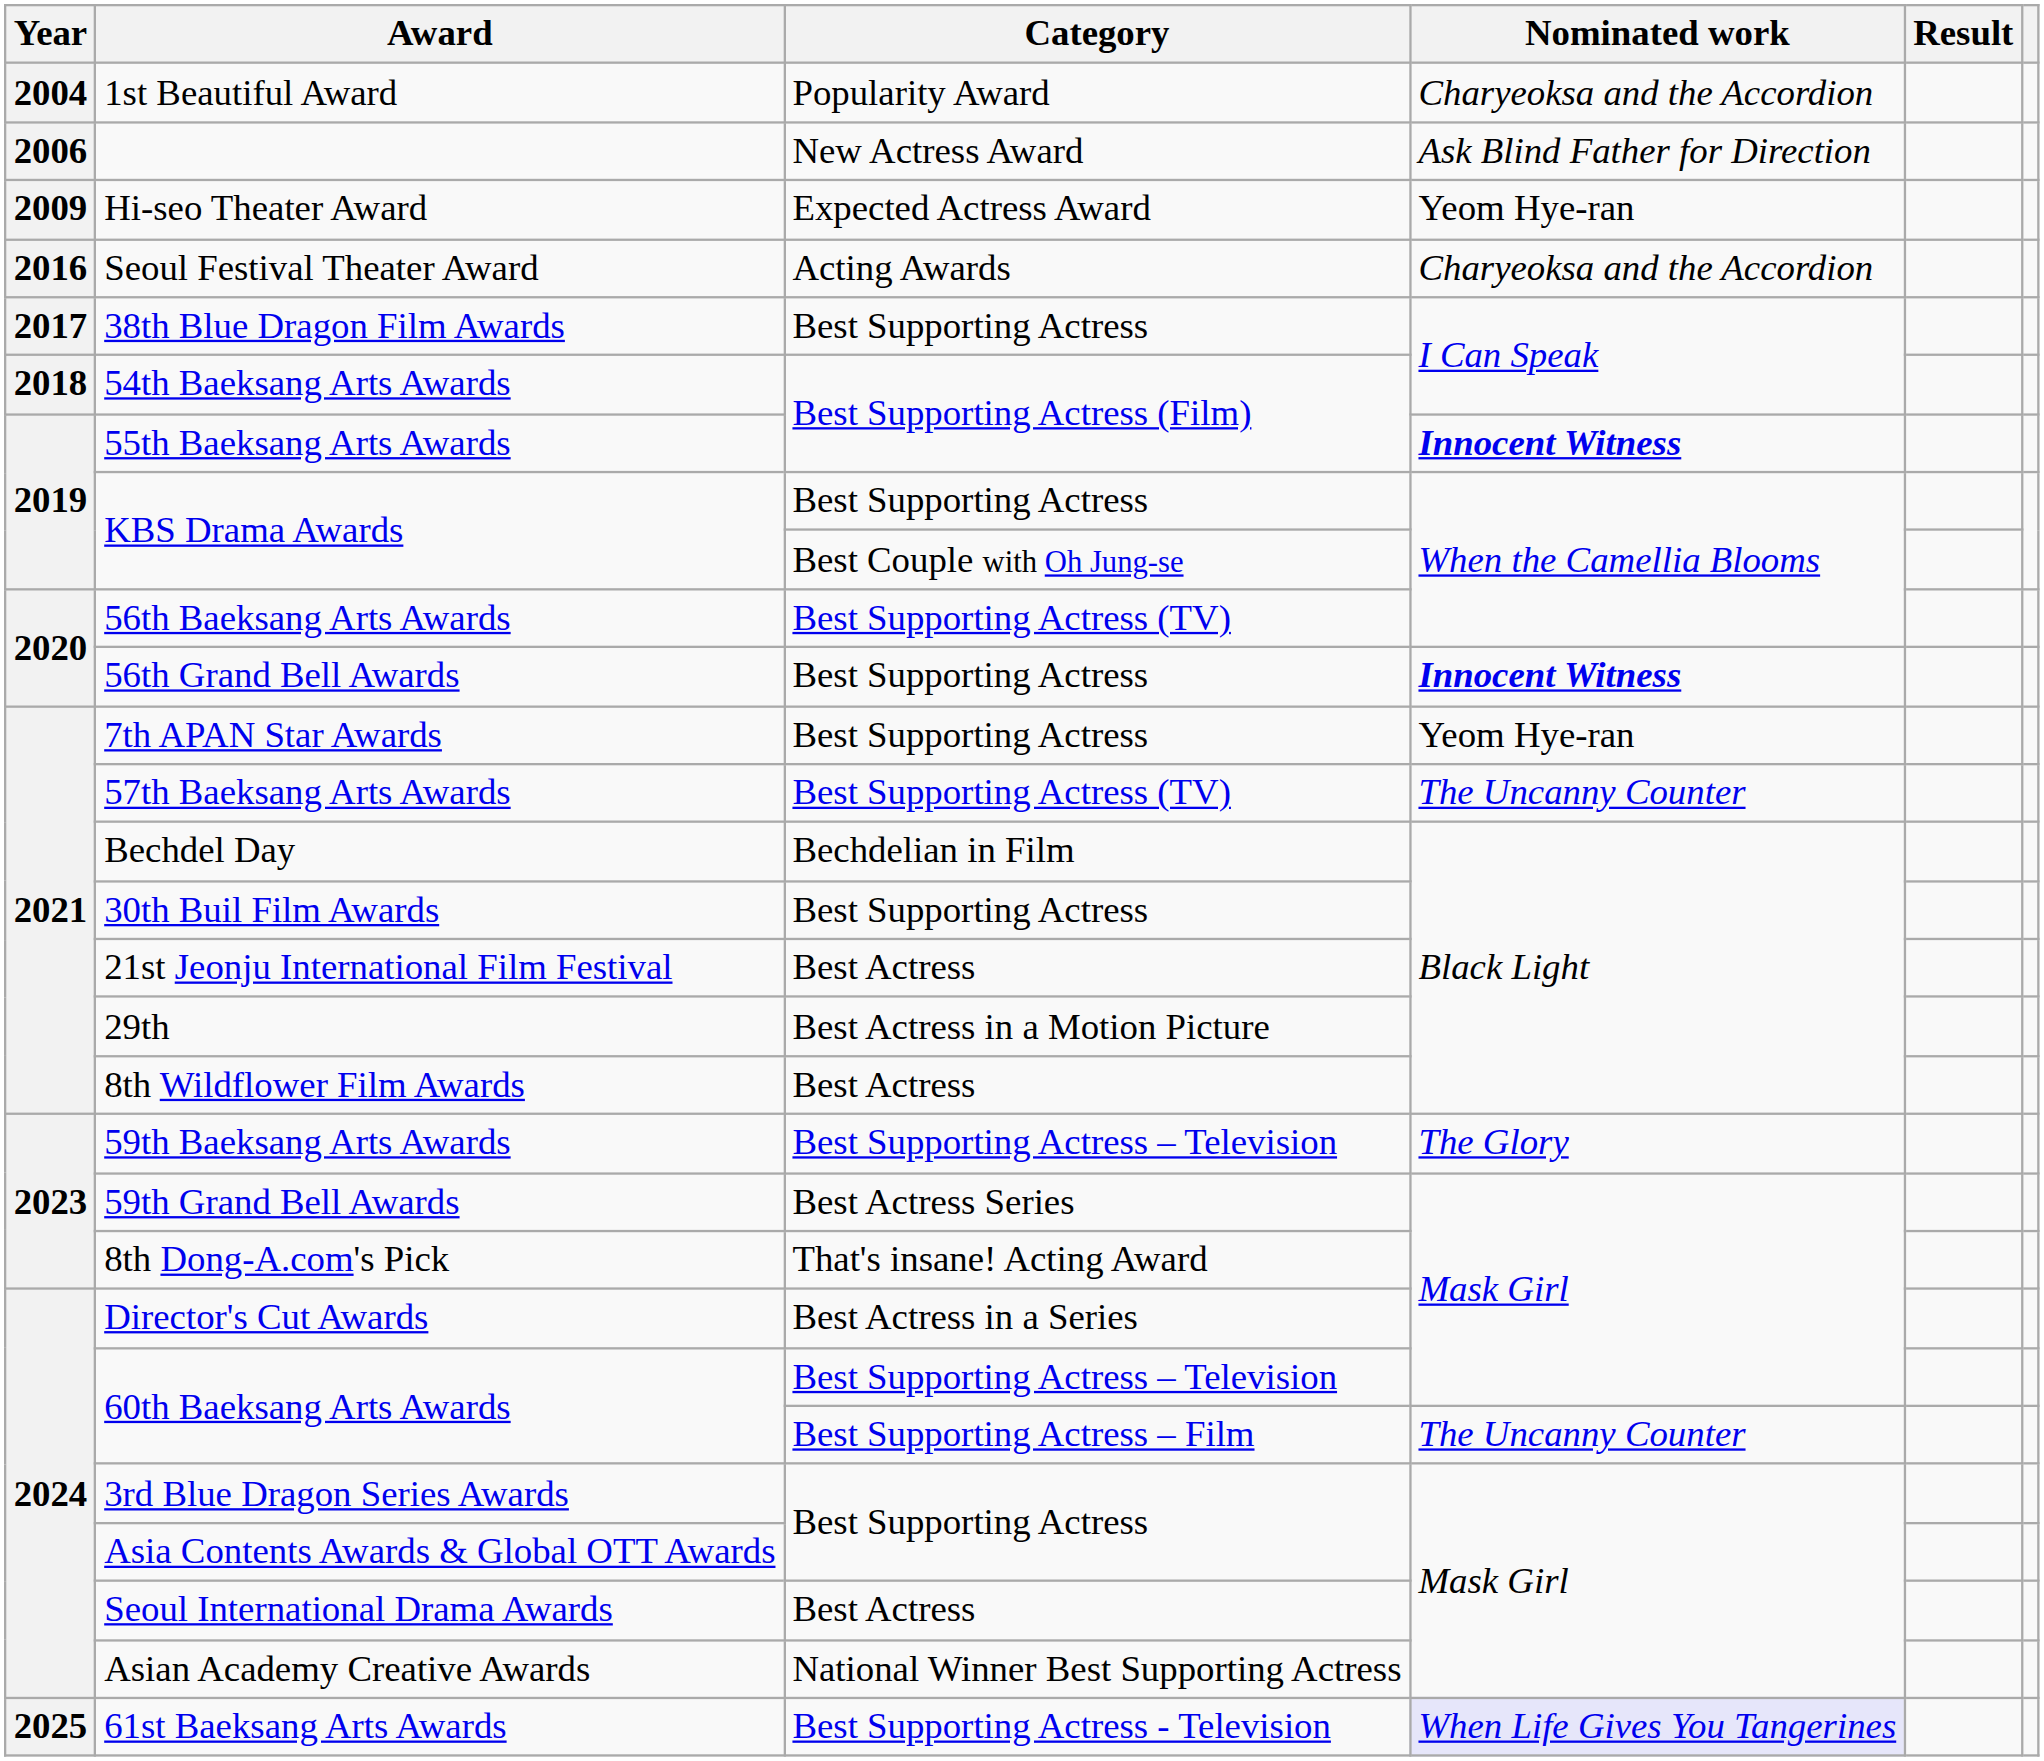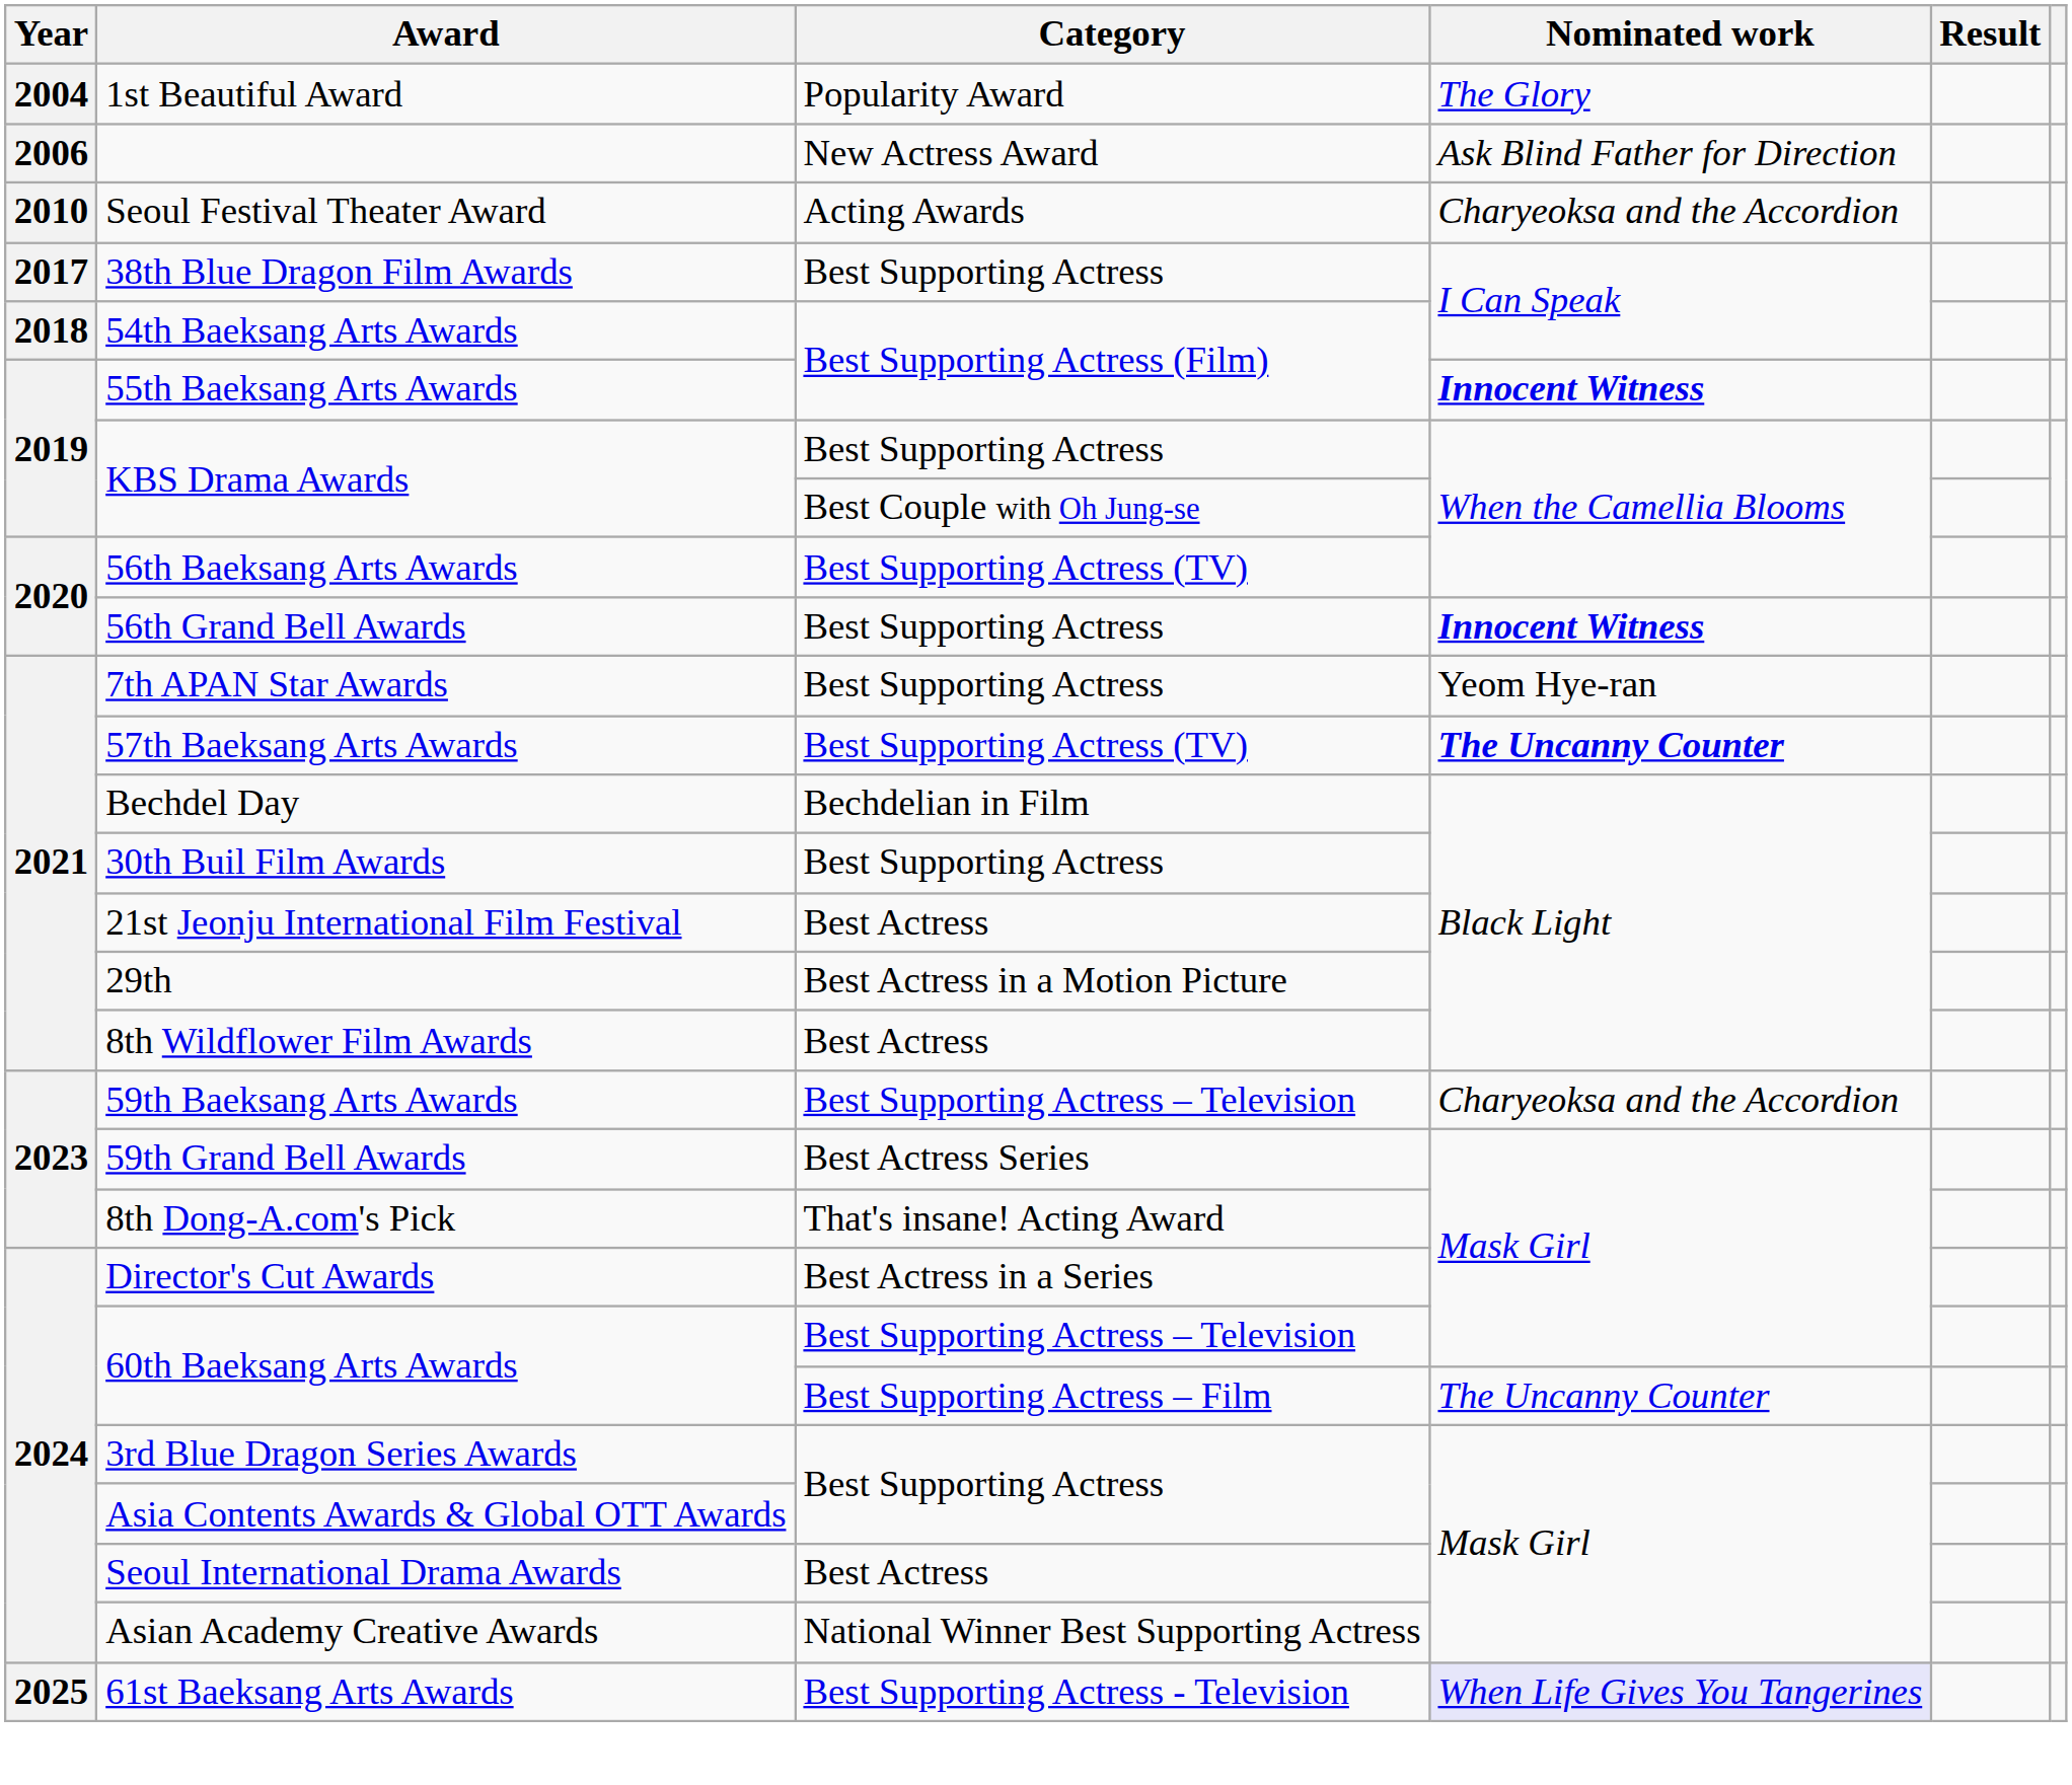 <table class="wikitable sortable plainrowheaders">
 <tr>
 <th>Year</th>
 <th>Award</th>
 <th>Category</th>
 <th>Nominated work</th>
 <th>Result</th>
 <th class="unsortable"></th>
 </tr>
 <tr>
 <th scope="row" style="text-align:center">2004</th>
 <td>1st Beautiful Award</td>
 <td>Popularity Award</td>
-<td><em>Charyeoksa and the Accordion</em></td>
+<td><em><a href='#'>The Glory</a></em></td>
 <td></td>
 <td></td>
 </tr>
 <tr>
 <th scope="row" style="text-align:center">2006</th>
 <td></td>
 <td>New Actress Award</td>
 <td><em>Ask Blind Father for Direction</em></td>
 <td></td>
 <td></td>
 </tr>
 <tr>
-<th scope="row" style="text-align:center">2009</th>
-<td>Hi-seo Theater Award</td>
-<td>Expected Actress Award</td>
-<td>Yeom Hye-ran</td>
-<td></td>
-<td></td>
-</tr>
-<tr>
-<th scope="row" style="text-align:center">2016</th>
+<th scope="row" style="text-align:center">2010</th>
 <td>Seoul Festival Theater Award</td>
 <td>Acting Awards</td>
 <td><em>Charyeoksa and the Accordion</em></td>
 <td></td>
 <td></td>
 </tr>
 <tr>
 <th scope="row" style="text-align:center">2017</th>
 <td><a href='#'>38th Blue Dragon Film Awards</a></td>
 <td>Best Supporting Actress</td>
 <td rowspan=2><em><a href='#'>I Can Speak</a></em></td>
 <td></td>
 <td></td>
 </tr>
 <tr>
 <th scope="row" style="text-align:center">2018</th>
 <td><a href='#'>54th Baeksang Arts Awards</a></td>
 <td rowspan=2><a href='#'>Best Supporting Actress (Film)</a></td>
 <td></td>
 <td></td>
 </tr>
 <tr>
 <th scope="row" rowspan="3" style="text-align:center">2019</th>
 <td><a href='#'>55th Baeksang Arts Awards</a></td>
 <td><strong><em><a href='#'>Innocent Witness</a></em></strong></td>
 <td></td>
 <td></td>
 </tr>
 <tr>
 <td rowspan="2"><a href='#'>KBS Drama Awards</a></td>
 <td>Best Supporting Actress</td>
 <td rowspan=3><em><a href='#'>When the Camellia Blooms</a></em></td>
 <td></td>
 <td rowspan="2"></td>
 </tr>
 <tr>
 <td>Best Couple <small>with <a href='#'>Oh Jung-se</a></small></td>
 <td></td>
 </tr>
 <tr>
 <th scope="row" rowspan="2" style="text-align:center">2020</th>
 <td><a href='#'>56th Baeksang Arts Awards</a></td>
 <td><a href='#'>Best Supporting Actress (TV)</a></td>
 <td></td>
 <td></td>
 </tr>
 <tr>
 <td><a href='#'>56th Grand Bell Awards</a></td>
 <td>Best Supporting Actress</td>
 <td><strong><em><a href='#'>Innocent Witness</a></em></strong></td>
 <td></td>
 <td></td>
 </tr>
 <tr>
 <th scope="row" rowspan="7" style="text-align:center">2021</th>
 <td><a href='#'>7th APAN Star Awards</a></td>
 <td>Best Supporting Actress</td>
 <td>Yeom Hye-ran</td>
 <td></td>
 <td></td>
 </tr>
 <tr>
 <td><a href='#'>57th Baeksang Arts Awards</a></td>
 <td><a href='#'>Best Supporting Actress (TV)</a></td>
-<td><em><a href='#'>The Uncanny Counter</a></em></td>
+<td><strong><em><a href='#'>The Uncanny Counter</a></em></strong></td>
 <td></td>
 <td></td>
 </tr>
 <tr>
 <td>Bechdel Day</td>
 <td>Bechdelian in Film</td>
 <td rowspan="5"><em>Black Light</em></td>
 <td></td>
 <td></td>
 </tr>
 <tr>
 <td><a href='#'>30th Buil Film Awards</a></td>
 <td>Best Supporting Actress</td>
 <td></td>
 <td></td>
 </tr>
 <tr>
 <td>21st <a href='#'>Jeonju International Film Festival</a></td>
 <td>Best Actress</td>
 <td></td>
 <td></td>
 </tr>
 <tr>
 <td>29th </td>
 <td>Best Actress in a Motion Picture</td>
 <td></td>
 <td></td>
 </tr>
 <tr>
 <td>8th <a href='#'>Wildflower Film Awards</a></td>
 <td>Best Actress</td>
 <td></td>
 <td></td>
 </tr>
 <tr>
 <th scope="row" rowspan="3" style="text-align:center">2023</th>
 <td><a href='#'>59th Baeksang Arts Awards</a></td>
 <td><a href='#'>Best Supporting Actress – Television</a></td>
-<td><em><a href='#'>The Glory</a></em></td>
+<td><em>Charyeoksa and the Accordion</em></td>
 <td></td>
 <td></td>
 </tr>
 <tr>
 <td><a href='#'>59th Grand Bell Awards</a></td>
 <td>Best Actress Series</td>
 <td rowspan="4"><em><a href='#'>Mask Girl</a></em></td>
 <td></td>
 <td></td>
 </tr>
 <tr>
 <td>8th <a href='#'>Dong-A.com</a>'s Pick</td>
 <td>That's insane! Acting Award</td>
 <td></td>
 <td></td>
 </tr>
 <tr>
 <th rowspan="7" scope="row" style="text-align:center">2024</th>
 <td><a href='#'>Director's Cut Awards</a></td>
 <td>Best Actress in a Series</td>
 <td></td>
 <td></td>
 </tr>
 <tr>
 <td rowspan="2"><a href='#'>60th Baeksang Arts Awards</a></td>
 <td><a href='#'>Best Supporting Actress – Television</a></td>
 <td></td>
 <td></td>
 </tr>
 <tr>
 <td><a href='#'>Best Supporting Actress – Film</a></td>
 <td><em><a href='#'>The Uncanny Counter</a></em></td>
 <td></td>
 <td></td>
 </tr>
 <tr>
 <td><a href='#'>3rd Blue Dragon Series Awards</a></td>
 <td rowspan="2">Best Supporting Actress</td>
 <td rowspan="4"><em>Mask Girl</em></td>
 <td></td>
 <td></td>
 </tr>
 <tr>
 <td><a href='#'>Asia Contents Awards & Global OTT Awards</a></td>
 <td></td>
 <td></td>
 </tr>
 <tr>
 <td><a href='#'>Seoul International Drama Awards</a></td>
 <td>Best Actress</td>
 <td></td>
 <td></td>
 </tr>
 <tr>
 <td>Asian Academy Creative Awards</td>
 <td>National Winner Best Supporting Actress</td>
 <td></td>
 <td></td>
 </tr>
 <tr>
 <th scope="row" style="text-align:center">2025</th>
 <td><a href='#'>61st Baeksang Arts Awards</a></td>
 <td><a href='#'>Best Supporting Actress - Television</a></td>
 <td style="background: lavender;"><em><a href='#'>When Life Gives You Tangerines</a></em></td>
 <td></td>
 <td></td>
 </tr>
 </table>
